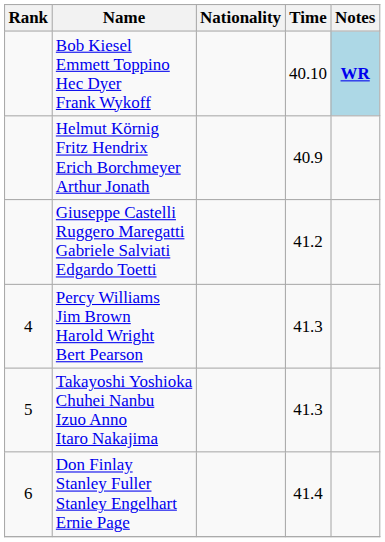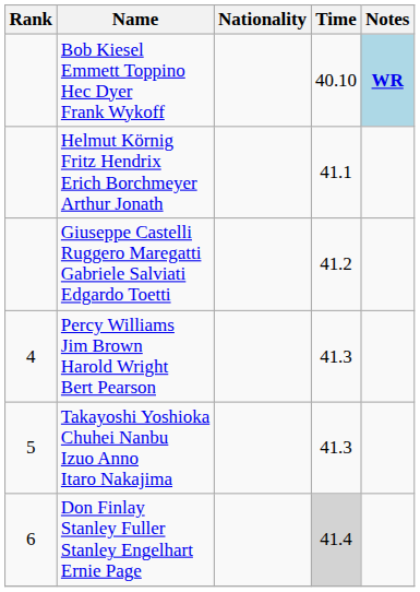 <table class="wikitable sortable" style="text-align:center">
 <tr>
 <th>Rank</th>
 <th>Name</th>
 <th>Nationality</th>
 <th>Time</th>
 <th>Notes</th>
 </tr>
 <tr>
 <td></td>
 <td align=left><a href='#'>Bob Kiesel</a><br><a href='#'>Emmett Toppino</a><br><a href='#'>Hec Dyer</a><br><a href='#'>Frank Wykoff</a></td>
 <td align=left></td>
 <td>40.10</td>
 <td style="background: lightblue;"><strong><a href='#'>WR</a></strong></td>
 </tr>
 <tr>
 <td></td>
 <td align=left><a href='#'>Helmut Körnig</a><br><a href='#'>Fritz Hendrix</a><br><a href='#'>Erich Borchmeyer</a><br><a href='#'>Arthur Jonath</a></td>
 <td align=left></td>
-<td>40.9</td>
+<td>41.1</td>
 <td></td>
 </tr>
 <tr>
 <td></td>
 <td align=left><a href='#'>Giuseppe Castelli</a><br><a href='#'>Ruggero Maregatti</a><br><a href='#'>Gabriele Salviati</a><br><a href='#'>Edgardo Toetti</a></td>
 <td align=left></td>
 <td>41.2</td>
 <td></td>
 </tr>
 <tr>
 <td>4</td>
 <td align=left><a href='#'>Percy Williams</a><br><a href='#'>Jim Brown</a><br><a href='#'>Harold Wright</a><br> <a href='#'>Bert Pearson</a></td>
 <td align=left></td>
 <td>41.3</td>
 <td></td>
 </tr>
 <tr>
 <td>5</td>
 <td align=left><a href='#'>Takayoshi Yoshioka</a><br><a href='#'>Chuhei Nanbu</a><br><a href='#'>Izuo Anno</a><br><a href='#'>Itaro Nakajima</a></td>
 <td align=left></td>
 <td>41.3</td>
 <td></td>
 </tr>
 <tr>
 <td>6</td>
 <td align=left><a href='#'>Don Finlay</a><br><a href='#'>Stanley Fuller</a><br><a href='#'>Stanley Engelhart</a><br><a href='#'>Ernie Page</a></td>
 <td align=left></td>
-<td>41.4</td>
+<td style="background: lightgrey;">41.4</td>
 <td></td>
 </tr>
 <tr>
 </tr>
 </table>
